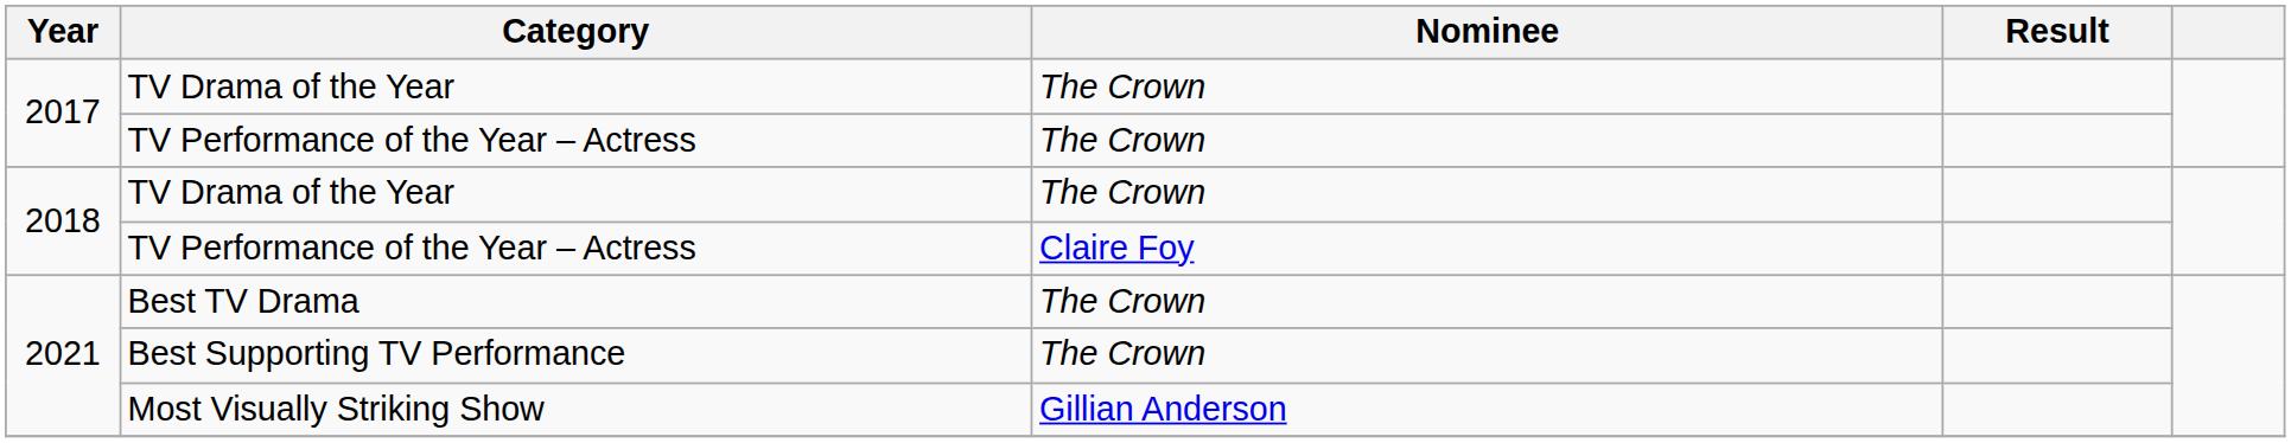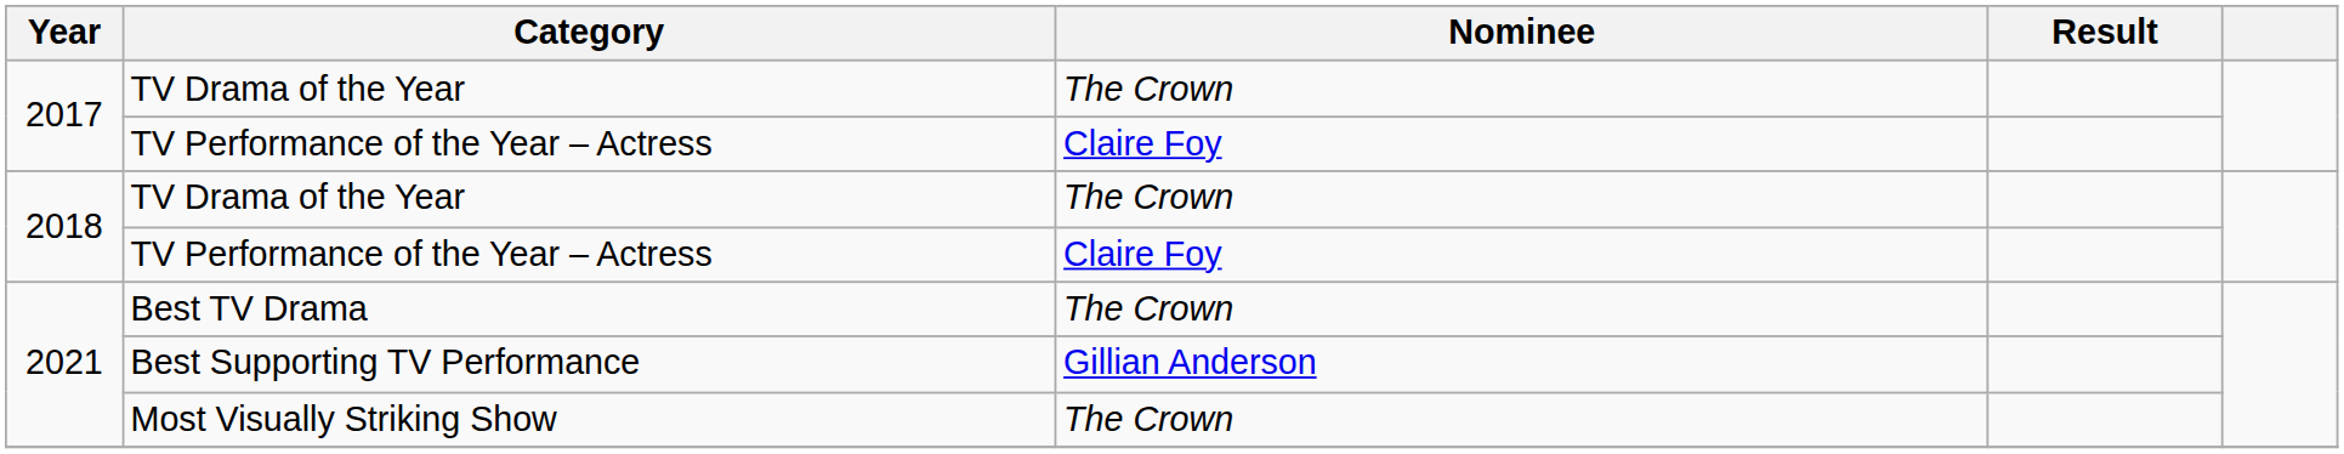 <table class="wikitable" style="width:85%;">
 <tr>
 <th width=5%>Year</th>
 <th style="width:40%;">Category</th>
 <th style="width:40%;">Nominee</th>
 <th style="width:10%;">Result</th>
 <th width=5%></th>
 </tr>
 <tr>
 <td style="text-align: center;" rowspan="2">2017</td>
 <td>TV Drama of the Year</td>
 <td><em>The Crown</em></td>
 <td></td>
 <td rowspan="2"></td>
 </tr>
 <tr>
 <td>TV Performance of the Year – Actress</td>
-<td><em>The Crown</em></td>
+<td><a href='#'>Claire Foy</a></td>
 <td></td>
 </tr>
 <tr>
 <td style="text-align: center;" rowspan="2">2018</td>
 <td>TV Drama of the Year</td>
 <td><em>The Crown</em></td>
 <td></td>
 <td rowspan="2"></td>
 </tr>
 <tr>
 <td>TV Performance of the Year – Actress</td>
 <td><a href='#'>Claire Foy</a></td>
 <td></td>
 </tr>
 <tr>
 <td style="text-align: center;" rowspan="3">2021</td>
 <td>Best TV Drama</td>
 <td><em>The Crown</em></td>
 <td></td>
 <td rowspan="3"></td>
 </tr>
 <tr>
 <td>Best Supporting TV Performance</td>
-<td><em>The Crown</em></td>
+<td><a href='#'>Gillian Anderson</a></td>
 <td></td>
 </tr>
 <tr>
 <td>Most Visually Striking Show</td>
-<td><a href='#'>Gillian Anderson</a></td>
+<td><em>The Crown</em></td>
 <td></td>
 </tr>
 <tr>
 </tr>
 </table>
